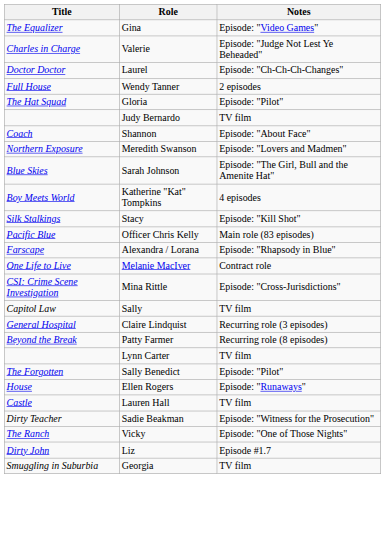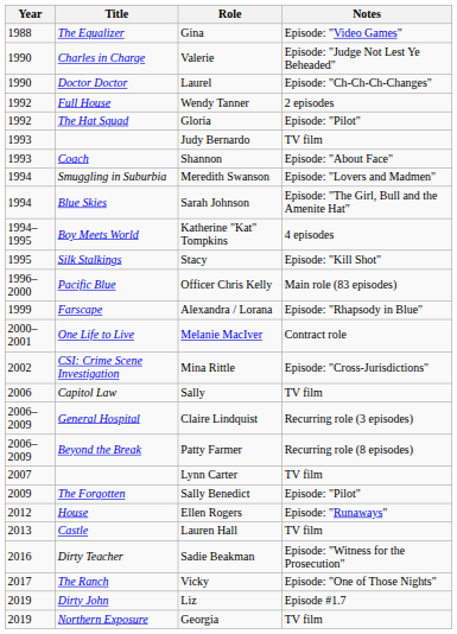 <table class="wikitable sortable">
 <tr>
+<th>Year</th>
 <th>Title</th>
 <th>Role</th>
 <th class="unsortable">Notes</th>
 </tr>
 <tr>
+<td>1988</td>
 <td data-sort-value="Equalizer, The"><em><a href='#'>The Equalizer</a></em></td>
 <td>Gina</td>
 <td>Episode: "<a href='#'>Video Games</a>"</td>
 </tr>
 <tr>
+<td>1990</td>
 <td><em><a href='#'>Charles in Charge</a></em></td>
 <td>Valerie</td>
 <td>Episode: "Judge Not Lest Ye Beheaded"</td>
 </tr>
 <tr>
+<td>1990</td>
 <td><em><a href='#'>Doctor Doctor</a></em></td>
 <td>Laurel</td>
 <td>Episode: "Ch-Ch-Ch-Changes"</td>
 </tr>
 <tr>
+<td>1992</td>
 <td><em><a href='#'>Full House</a></em></td>
 <td>Wendy Tanner</td>
 <td>2 episodes</td>
 </tr>
 <tr>
+<td>1992</td>
 <td data-sort-value="Hat Squad, The"><em><a href='#'>The Hat Squad</a></em></td>
 <td>Gloria</td>
 <td>Episode: "Pilot"</td>
 </tr>
 <tr>
+<td>1993</td>
 <td><em></em></td>
 <td>Judy Bernardo</td>
 <td>TV film</td>
 </tr>
 <tr>
+<td>1993</td>
 <td><em><a href='#'>Coach</a></em></td>
 <td>Shannon</td>
 <td>Episode: "About Face"</td>
 </tr>
 <tr>
-<td><em><a href='#'>Northern Exposure</a></em></td>
+<td>1994</td>
+<td><em>Smuggling in Suburbia</em></td>
 <td>Meredith Swanson</td>
 <td>Episode: "Lovers and Madmen"</td>
 </tr>
 <tr>
+<td>1994</td>
 <td><em><a href='#'>Blue Skies</a></em></td>
 <td>Sarah Johnson</td>
 <td>Episode: "The Girl, Bull and the Amenite Hat"</td>
 </tr>
 <tr>
+<td>1994–1995</td>
 <td><em><a href='#'>Boy Meets World</a></em></td>
 <td>Katherine "Kat" Tompkins</td>
 <td>4 episodes</td>
 </tr>
 <tr>
+<td>1995</td>
 <td><em><a href='#'>Silk Stalkings</a></em></td>
 <td>Stacy</td>
 <td>Episode: "Kill Shot"</td>
 </tr>
 <tr>
+<td>1996–2000</td>
 <td><em><a href='#'>Pacific Blue</a></em></td>
 <td>Officer Chris Kelly</td>
 <td>Main role (83 episodes)</td>
 </tr>
 <tr>
+<td>1999</td>
 <td><em><a href='#'>Farscape</a></em></td>
 <td>Alexandra / Lorana</td>
 <td>Episode: "Rhapsody in Blue"</td>
 </tr>
 <tr>
+<td>2000–2001</td>
 <td><em><a href='#'>One Life to Live</a></em></td>
 <td><a href='#'>Melanie MacIver</a></td>
 <td>Contract role</td>
 </tr>
 <tr>
+<td>2002</td>
 <td><em><a href='#'>CSI: Crime Scene Investigation</a></em></td>
 <td>Mina Rittle</td>
 <td>Episode: "Cross-Jurisdictions"</td>
 </tr>
 <tr>
+<td>2006</td>
 <td><em>Capitol Law</em></td>
 <td>Sally</td>
 <td>TV film</td>
 </tr>
 <tr>
+<td>2006–2009</td>
 <td><em><a href='#'>General Hospital</a></em></td>
 <td>Claire Lindquist</td>
 <td>Recurring role (3 episodes)</td>
 </tr>
 <tr>
+<td>2006–2009</td>
 <td><em><a href='#'>Beyond the Break</a></em></td>
 <td>Patty Farmer</td>
 <td>Recurring role (8 episodes)</td>
 </tr>
 <tr>
+<td>2007</td>
 <td><em></em></td>
 <td>Lynn Carter</td>
 <td>TV film</td>
 </tr>
 <tr>
+<td>2009</td>
 <td data-sort-value="Forgotten, The"><em><a href='#'>The Forgotten</a></em></td>
 <td>Sally Benedict</td>
 <td>Episode: "Pilot"</td>
 </tr>
 <tr>
+<td>2012</td>
 <td><em><a href='#'>House</a></em></td>
 <td>Ellen Rogers</td>
 <td>Episode: "<a href='#'>Runaways</a>"</td>
 </tr>
 <tr>
+<td>2013</td>
 <td><em><a href='#'>Castle</a></em></td>
 <td>Lauren Hall</td>
 <td>TV film</td>
 </tr>
 <tr>
+<td>2016</td>
 <td><em>Dirty Teacher</em></td>
 <td>Sadie Beakman</td>
 <td>Episode: "Witness for the Prosecution"</td>
 </tr>
 <tr>
+<td>2017</td>
 <td data-sort-value="Ranch, The"><em><a href='#'>The Ranch</a></em></td>
 <td>Vicky</td>
 <td>Episode: "One of Those Nights"</td>
 </tr>
 <tr>
+<td>2019</td>
 <td><em><a href='#'>Dirty John</a></em></td>
 <td>Liz</td>
 <td>Episode #1.7</td>
 </tr>
 <tr>
-<td><em>Smuggling in Suburbia</em></td>
+<td>2019</td>
+<td><em><a href='#'>Northern Exposure</a></em></td>
 <td>Georgia</td>
 <td>TV film</td>
 </tr>
 </table>
